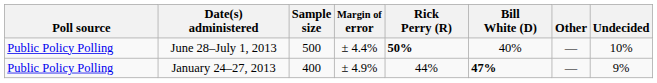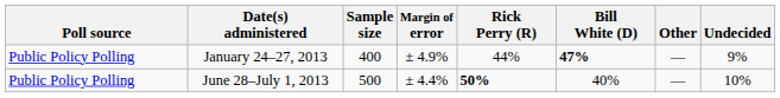 <table class="wikitable">
 <tr valign= bottom>
 <th style="width:190px;">Poll source</th>
 <th style="width:160px;">Date(s)<br>administered</th>
 <th class=small>Sample<br>size</th>
 <th><small>Margin of</small><br>error</th>
 <th style="width:100px;">Rick<br>Perry (R)</th>
 <th style="width:100px;">Bill<br>White (D)</th>
 <th style="width:40px;">Other</th>
 <th style="width:40px;">Undecided</th>
 </tr>
 <tr>
 <td><a href='#'>Public Policy Polling</a></td>
+<td align=center>January 24–27, 2013</td>
+<td align=center>400</td>
+<td align=center>± 4.9%</td>
+<td align=center>44%</td>
+<td><strong>47%</strong></td>
+<td align=center>—</td>
+<td align=center>9%</td>
+</tr>
+<tr>
+<td><a href='#'>Public Policy Polling</a></td>
 <td align=center>June 28–July 1, 2013</td>
 <td align=center>500</td>
 <td align=center>± 4.4%</td>
 <td><strong>50%</strong></td>
 <td align=center>40%</td>
 <td align=center>—</td>
 <td align=center>10%</td>
 </tr>
-<tr>
-<td><a href='#'>Public Policy Polling</a></td>
-<td align=center>January 24–27, 2013</td>
-<td align=center>400</td>
-<td align=center>± 4.9%</td>
-<td align=center>44%</td>
-<td><strong>47%</strong></td>
-<td align=center>—</td>
-<td align=center>9%</td>
-</tr>
 </table>
